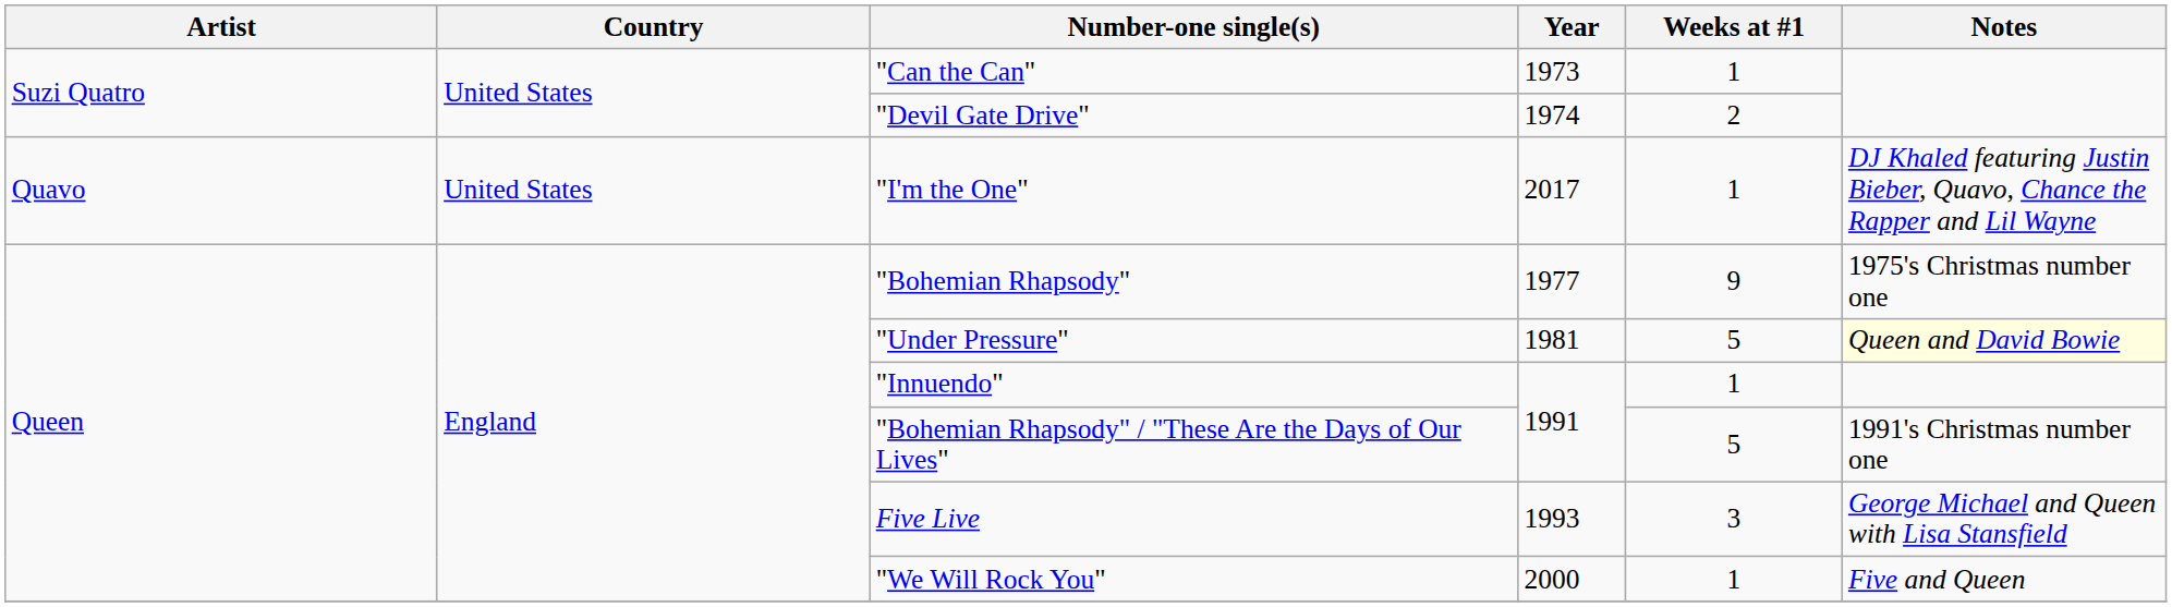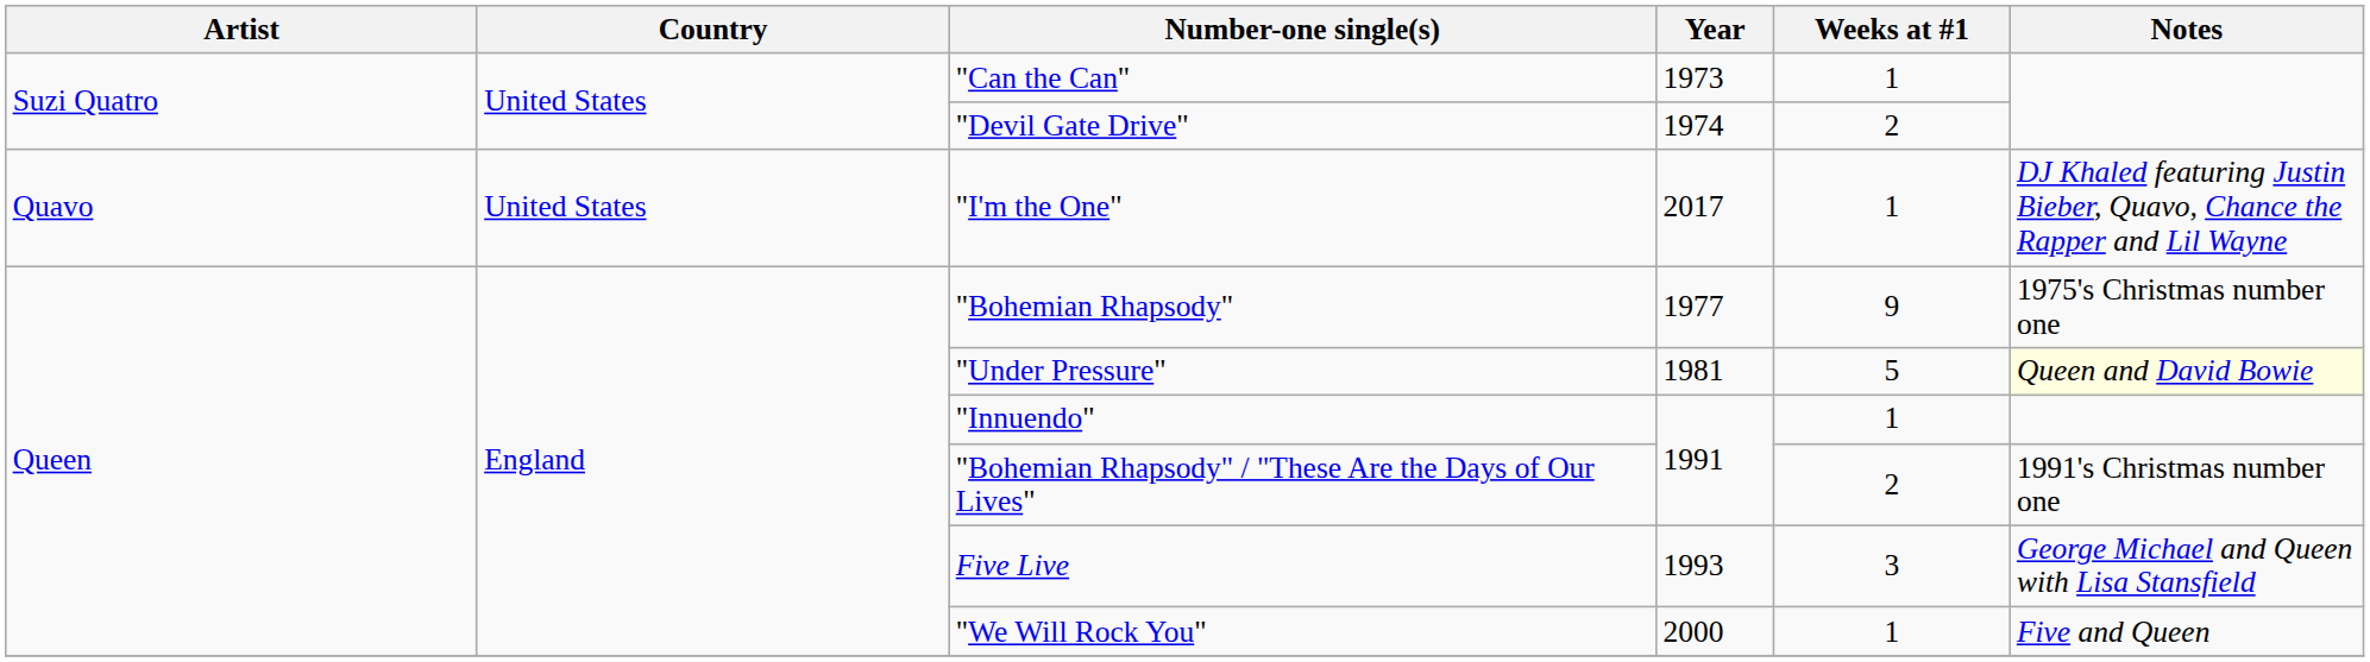 <table class="wikitable">
 <tr>
 <th width="20%">Artist</th>
 <th width="20%">Country</th>
 <th width="30%">Number-one single(s)</th>
 <th width="5%">Year</th>
 <th width="10%">Weeks at #1</th>
 <th width:"45%">Notes</th>
 </tr>
 <tr>
 <td rowspan="2"><a href='#'>Suzi Quatro</a></td>
 <td rowspan="2"><a href='#'>United States</a></td>
 <td>"<a href='#'>Can the Can</a>"</td>
 <td>1973</td>
 <td align=center>1</td>
 <td rowspan="2"></td>
 </tr>
 <tr>
 <td>"<a href='#'>Devil Gate Drive</a>"</td>
 <td>1974</td>
 <td align=center>2</td>
 </tr>
 <tr>
 <td><a href='#'>Quavo</a></td>
 <td><a href='#'>United States</a></td>
 <td>"<a href='#'>I'm the One</a>"</td>
 <td>2017</td>
 <td align=center>1</td>
 <td><em><a href='#'>DJ Khaled</a> featuring <a href='#'>Justin Bieber</a>, Quavo, <a href='#'>Chance the Rapper</a> and <a href='#'>Lil Wayne</a></em></td>
 </tr>
 <tr>
 <td rowspan="6"><a href='#'>Queen</a></td>
 <td rowspan="6"><a href='#'>England</a></td>
 <td>"<a href='#'>Bohemian Rhapsody</a>"</td>
 <td>1977</td>
 <td align=center>9</td>
 <td>1975's Christmas number one</td>
 </tr>
 <tr>
 <td>"<a href='#'>Under Pressure</a>"</td>
 <td>1981</td>
 <td align=center>5</td>
 <td style="background: lightyellow;"><em>Queen and <a href='#'>David Bowie</a></em></td>
 </tr>
 <tr>
 <td>"<a href='#'>Innuendo</a>"</td>
 <td rowspan="2">1991</td>
 <td align=center>1</td>
 <td></td>
 </tr>
 <tr>
 <td>"<a href='#'>Bohemian Rhapsody" / "These Are the Days of Our Lives</a>"</td>
-<td align=center>5</td>
+<td align=center>2</td>
 <td>1991's Christmas number one</td>
 </tr>
 <tr>
 <td><em><a href='#'>Five Live</a></em></td>
 <td>1993</td>
 <td align=center>3</td>
 <td><em><a href='#'>George Michael</a> and Queen with <a href='#'>Lisa Stansfield</a></em></td>
 </tr>
 <tr>
 <td>"<a href='#'>We Will Rock You</a>"</td>
 <td>2000</td>
 <td align=center>1</td>
 <td><em><a href='#'>Five</a> and Queen</em></td>
 </tr>
 <tr>
 </tr>
 </table>
